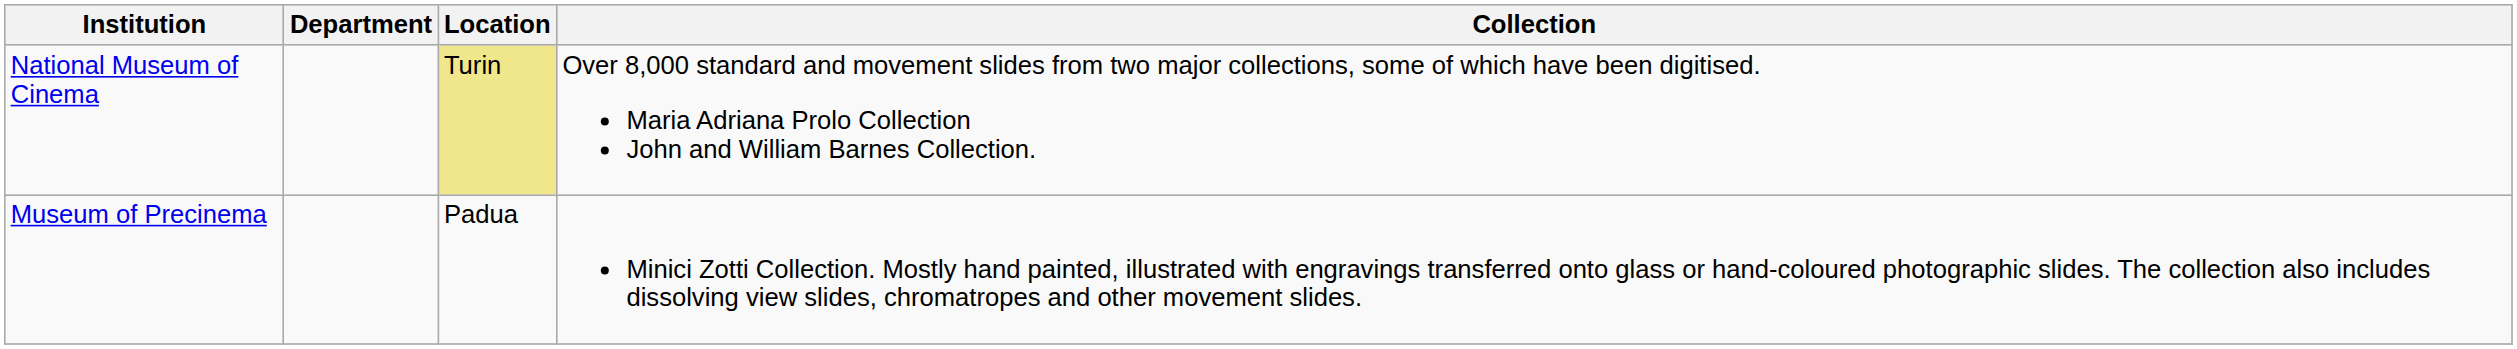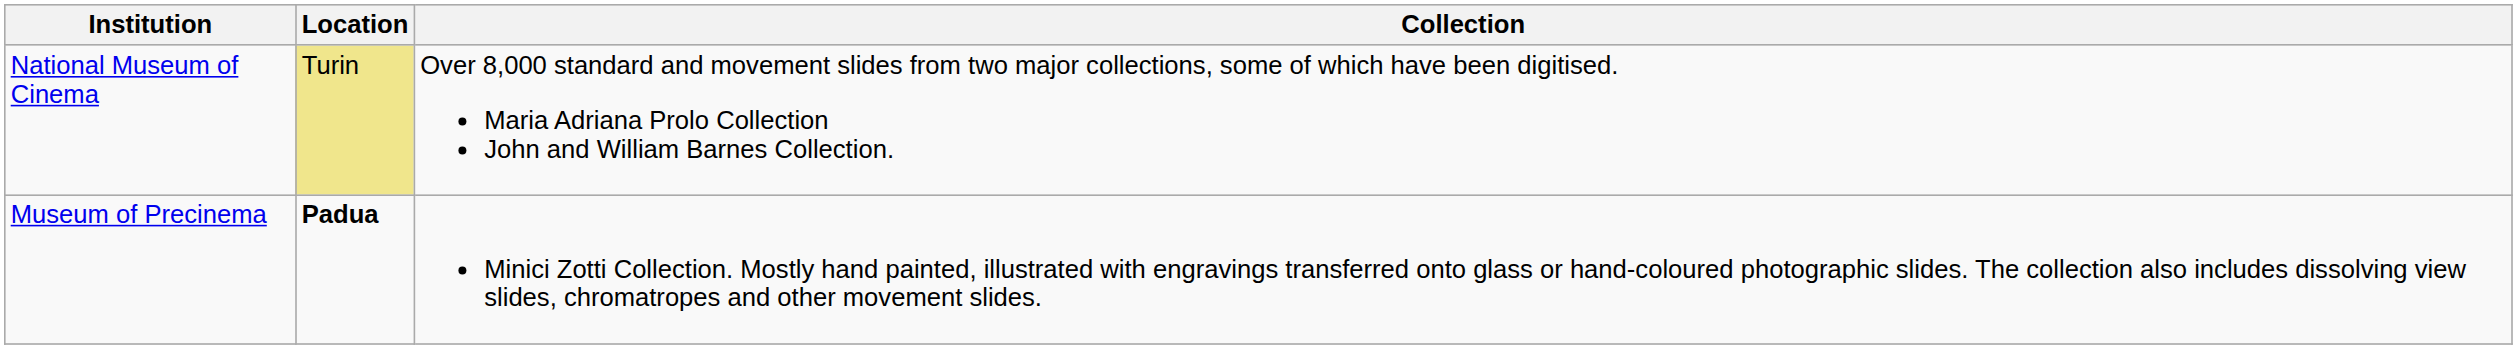 <table class="wikitable sortable">
 <tr>
 <th scope="col">Institution</th>
-<th scope="col">Department</th>
 <th scope="col">Location</th>
 <th scope="col" class="unsortable">Collection</th>
 </tr>
 <tr style="vertical-align: top;">
 <td><a href='#'>National Museum of Cinema</a></td>
-<td></td>
 <td style="background: khaki;">Turin</td>
 <td>Over 8,000 standard and movement slides from two major collections, some of which have been digitised.<br><ul><li>Maria Adriana Prolo Collection</li><li>John and William Barnes Collection.</li></ul></td>
 </tr>
 <tr style="vertical-align: top;">
 <td><a href='#'>Museum of Precinema</a></td>
-<td></td>
-<td>Padua</td>
+<td><strong>Padua</strong></td>
 <td><br><ul><li>Minici Zotti Collection. Mostly hand painted, illustrated with engravings transferred onto glass or hand-coloured photographic slides. The collection also includes dissolving view slides, chromatropes and other movement slides.</li></ul></td>
 </tr>
 </table>
